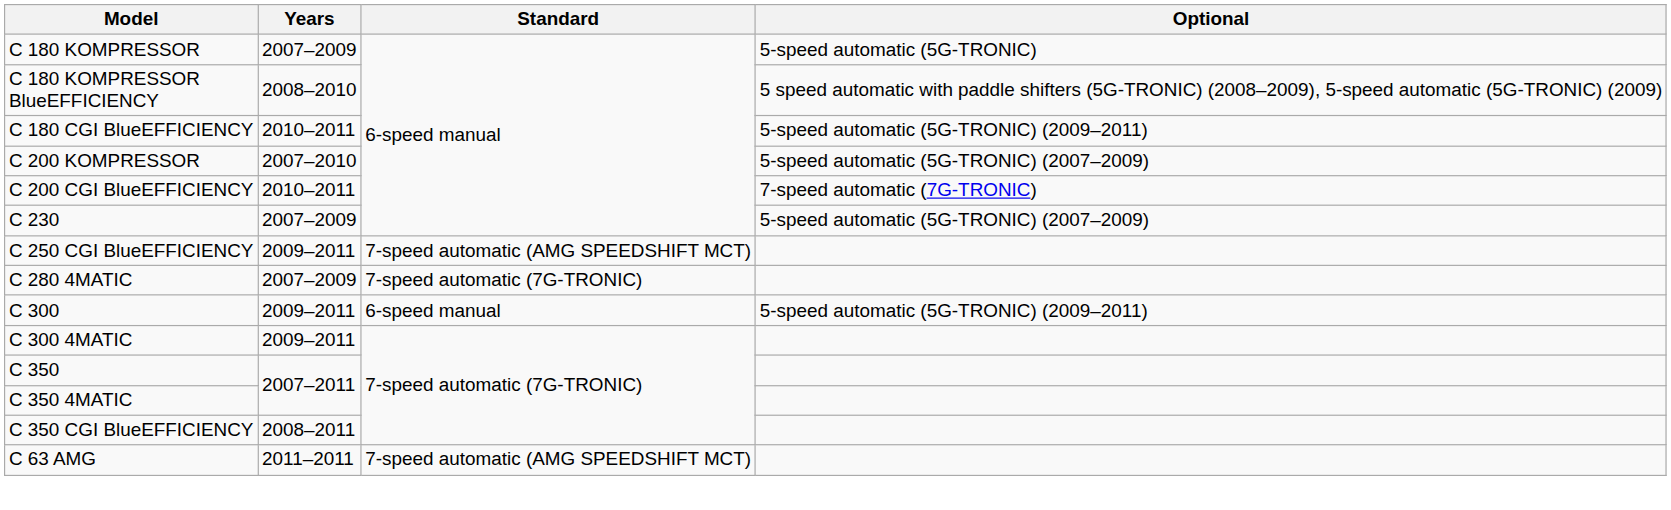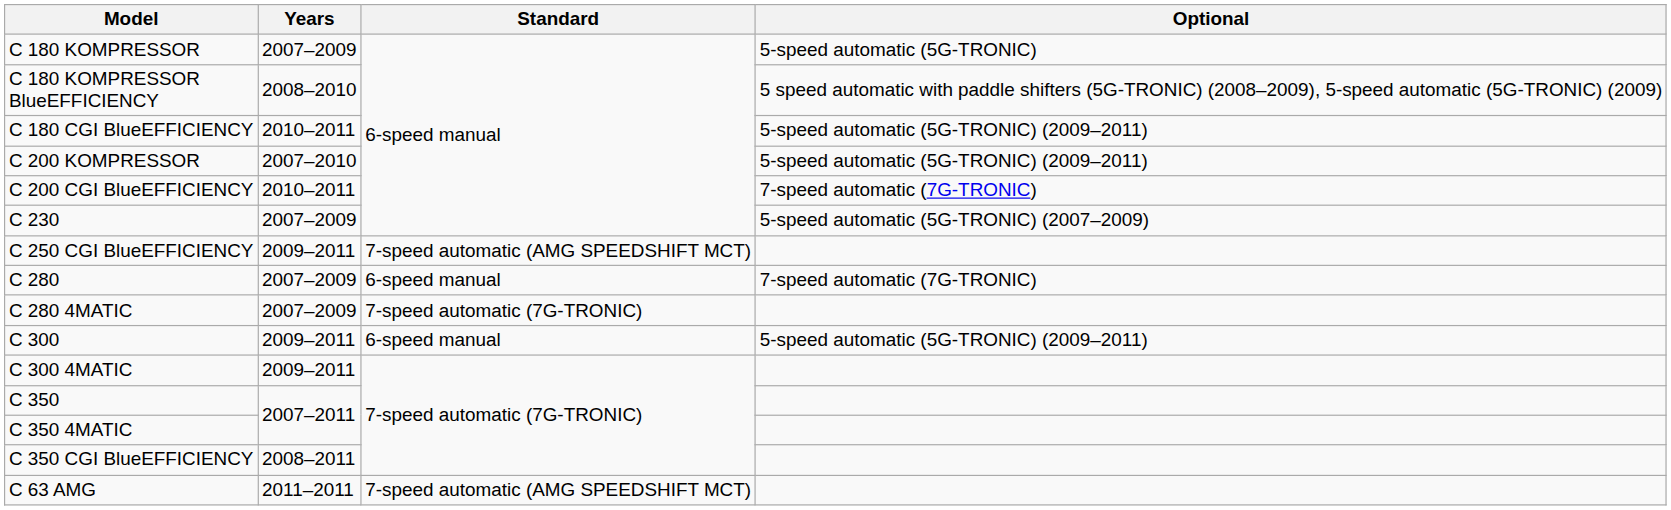 <table class="wikitable">
 <tr>
 <th>Model</th>
 <th>Years</th>
 <th>Standard</th>
 <th>Optional</th>
 </tr>
 <tr>
 <td>C 180 KOMPRESSOR</td>
 <td>2007–2009</td>
 <td rowspan="6">6-speed manual</td>
 <td>5-speed automatic (5G-TRONIC)</td>
 </tr>
 <tr>
 <td>C 180 KOMPRESSOR<br>BlueEFFICIENCY</td>
 <td>2008–2010</td>
 <td>5 speed automatic with paddle shifters (5G-TRONIC) (2008–2009), 5-speed automatic (5G-TRONIC) (2009)</td>
 </tr>
 <tr>
 <td>C 180 CGI BlueEFFICIENCY</td>
 <td>2010–2011</td>
 <td>5-speed automatic (5G-TRONIC) (2009–2011)</td>
 </tr>
 <tr>
 <td>C 200 KOMPRESSOR</td>
 <td>2007–2010</td>
-<td>5-speed automatic (5G-TRONIC) (2007–2009)</td>
+<td>5-speed automatic (5G-TRONIC) (2009–2011)</td>
 </tr>
 <tr>
 <td>C 200 CGI BlueEFFICIENCY</td>
 <td>2010–2011</td>
 <td>7-speed automatic (<a href='#'>7G-TRONIC</a>)</td>
 </tr>
 <tr>
 <td>C 230</td>
 <td>2007–2009</td>
 <td>5-speed automatic (5G-TRONIC) (2007–2009)</td>
 </tr>
 <tr>
 <td>C 250 CGI BlueEFFICIENCY</td>
 <td>2009–2011</td>
 <td>7-speed automatic (AMG SPEEDSHIFT MCT)</td>
 <td></td>
+</tr>
+<tr>
+<td>C 280</td>
+<td>2007–2009</td>
+<td>6-speed manual</td>
+<td>7-speed automatic (7G-TRONIC)</td>
 </tr>
 <tr>
 <td>C 280 4MATIC</td>
 <td>2007–2009</td>
 <td>7-speed automatic (7G-TRONIC)</td>
 <td></td>
 </tr>
 <tr>
 <td>C 300</td>
 <td>2009–2011</td>
 <td>6-speed manual</td>
 <td>5-speed automatic (5G-TRONIC) (2009–2011)</td>
 </tr>
 <tr>
 <td>C 300 4MATIC</td>
 <td>2009–2011</td>
 <td rowspan="4">7-speed automatic (7G-TRONIC)</td>
 <td></td>
 </tr>
 <tr>
 <td>C 350</td>
 <td rowspan="2">2007–2011</td>
 <td></td>
 </tr>
 <tr>
 <td>C 350 4MATIC</td>
 <td></td>
 </tr>
 <tr>
 <td>C 350 CGI BlueEFFICIENCY</td>
 <td>2008–2011</td>
 <td></td>
 </tr>
 <tr>
 <td>C 63 AMG</td>
 <td>2011–2011</td>
 <td>7-speed automatic (AMG SPEEDSHIFT MCT)</td>
 <td></td>
 </tr>
 </table>
